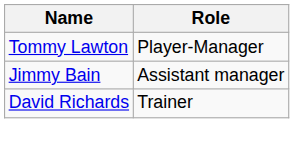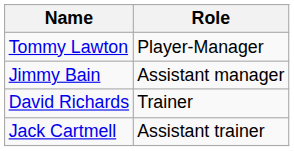 <table class="wikitable">
 <tr>
 <th>Name</th>
 <th>Role</th>
 </tr>
 <tr>
 <td> <a href='#'>Tommy Lawton</a></td>
 <td>Player-Manager</td>
 </tr>
 <tr>
 <td> <a href='#'>Jimmy Bain</a></td>
 <td>Assistant manager</td>
 </tr>
 <tr>
 <td> <a href='#'>David Richards</a></td>
 <td>Trainer</td>
 </tr>
+<tr>
+<td> <a href='#'>Jack Cartmell</a></td>
+<td>Assistant trainer</td>
+</tr>
 </table>
